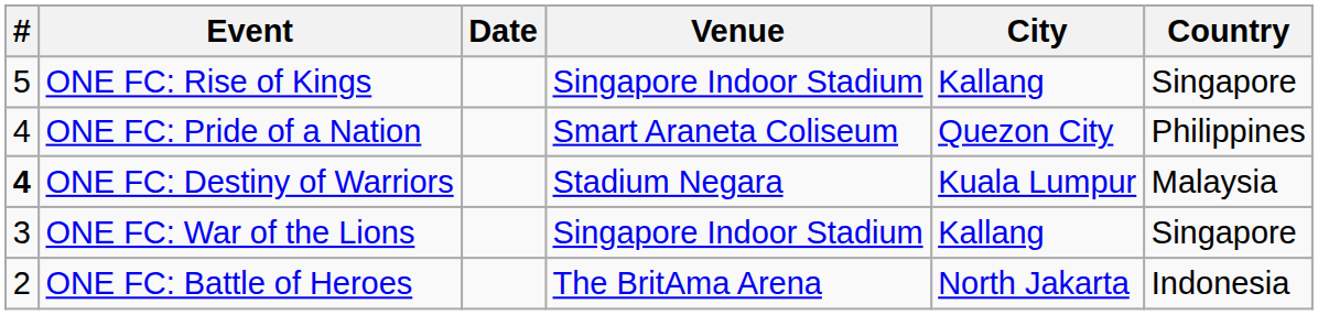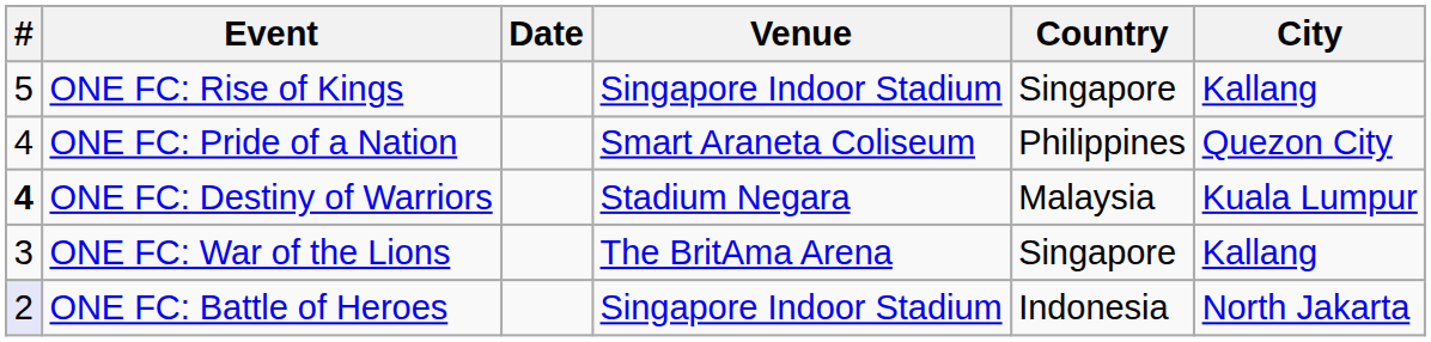 <table class="sortable wikitable succession-box" style="font-size:90%;">
 <tr>
 <th scope="col">#</th>
 <th scope="col">Event</th>
 <th scope="col">Date</th>
 <th scope="col">Venue</th>
+<th scope="col">Country</th>
 <th scope="col">City</th>
-<th scope="col">Country</th>
 </tr>
 <tr>
 <td>5</td>
 <td><a href='#'>ONE FC: Rise of Kings</a></td>
 <td></td>
 <td><a href='#'>Singapore Indoor Stadium</a></td>
+<td>Singapore</td>
 <td><a href='#'>Kallang</a></td>
-<td>Singapore</td>
 </tr>
 <tr>
 <td>4</td>
 <td><a href='#'>ONE FC: Pride of a Nation</a></td>
 <td></td>
 <td><a href='#'>Smart Araneta Coliseum</a></td>
+<td>Philippines</td>
 <td><a href='#'>Quezon City</a></td>
-<td>Philippines</td>
 </tr>
 <tr>
 <td align=center><strong>4</strong></td>
 <td><a href='#'>ONE FC: Destiny of Warriors</a></td>
 <td></td>
 <td><a href='#'>Stadium Negara</a></td>
+<td>Malaysia</td>
 <td><a href='#'>Kuala Lumpur</a></td>
-<td>Malaysia</td>
 </tr>
 <tr>
 <td>3</td>
 <td><a href='#'>ONE FC: War of the Lions</a></td>
 <td></td>
-<td><a href='#'>Singapore Indoor Stadium</a></td>
+<td><a href='#'>The BritAma Arena</a></td>
+<td>Singapore</td>
 <td><a href='#'>Kallang</a></td>
-<td>Singapore</td>
 </tr>
 <tr>
-<td>2</td>
+<td style="background: lavender;">2</td>
 <td><a href='#'>ONE FC: Battle of Heroes</a></td>
 <td></td>
-<td><a href='#'>The BritAma Arena</a></td>
+<td><a href='#'>Singapore Indoor Stadium</a></td>
+<td>Indonesia</td>
 <td><a href='#'>North Jakarta</a></td>
-<td>Indonesia</td>
 </tr>
 </table>
